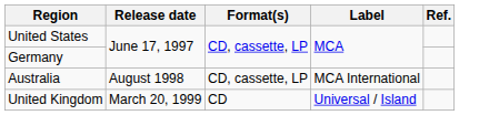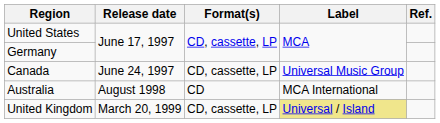 <table class="wikitable">
 <tr>
 <th>Region</th>
 <th>Release date</th>
 <th>Format(s)</th>
 <th>Label</th>
 <th>Ref.</th>
 </tr>
 <tr>
 <td>United States</td>
 <td rowspan="2">June 17, 1997</td>
 <td rowspan="2"><a href='#'>CD</a>, <a href='#'>cassette</a>, <a href='#'>LP</a></td>
 <td rowspan="2"><a href='#'>MCA</a></td>
 <td style="text-align:center;"></td>
 </tr>
 <tr>
 <td>Germany</td>
 <td style="text-align:center;"></td>
 </tr>
 <tr>
+<td>Canada</td>
+<td>June 24, 1997</td>
+<td>CD, cassette, LP</td>
+<td><a href='#'>Universal Music Group</a></td>
+<td style="text-align:center;"></td>
+</tr>
+<tr>
 <td>Australia</td>
 <td>August 1998</td>
-<td>CD, cassette, LP</td>
+<td>CD</td>
 <td>MCA International</td>
 <td style="text-align:center;"></td>
 </tr>
 <tr>
 <td>United Kingdom</td>
 <td>March 20, 1999</td>
-<td>CD</td>
-<td><a href='#'>Universal</a> / <a href='#'>Island</a></td>
+<td>CD, cassette, LP</td>
+<td style="background: khaki;"><a href='#'>Universal</a> / <a href='#'>Island</a></td>
 <td style="text-align:center;"></td>
 </tr>
 </table>
